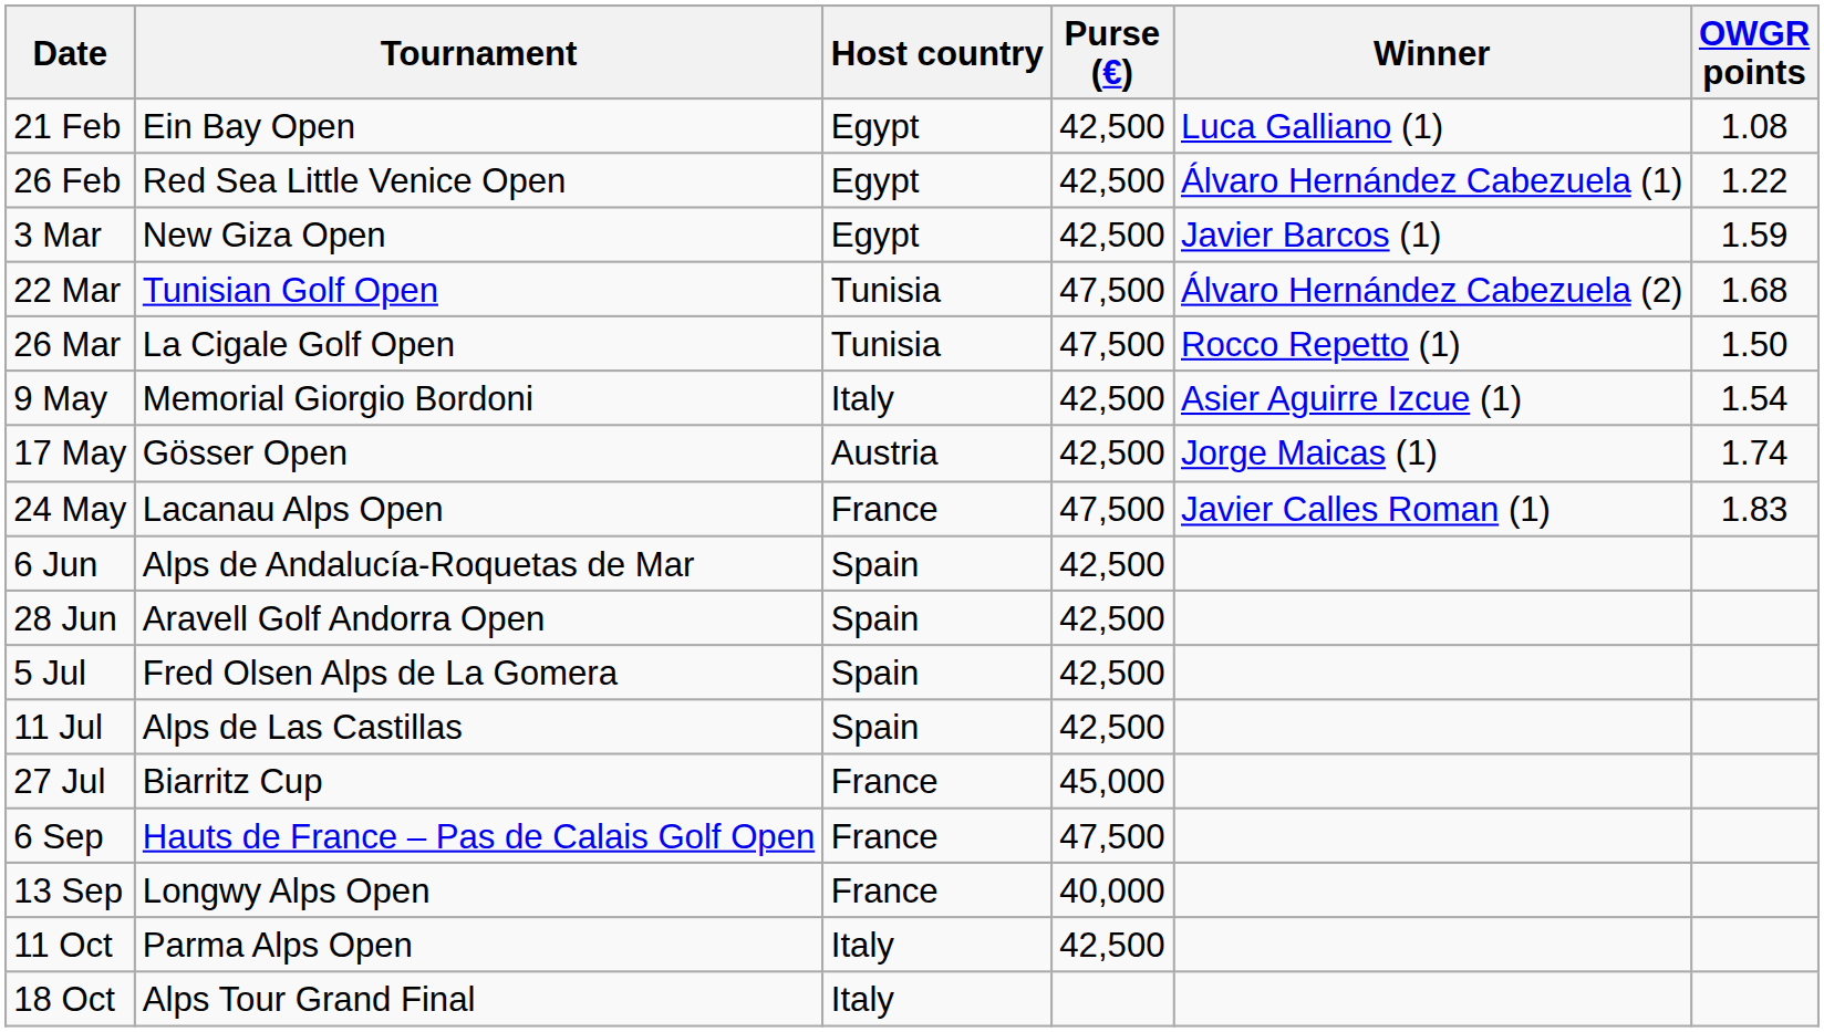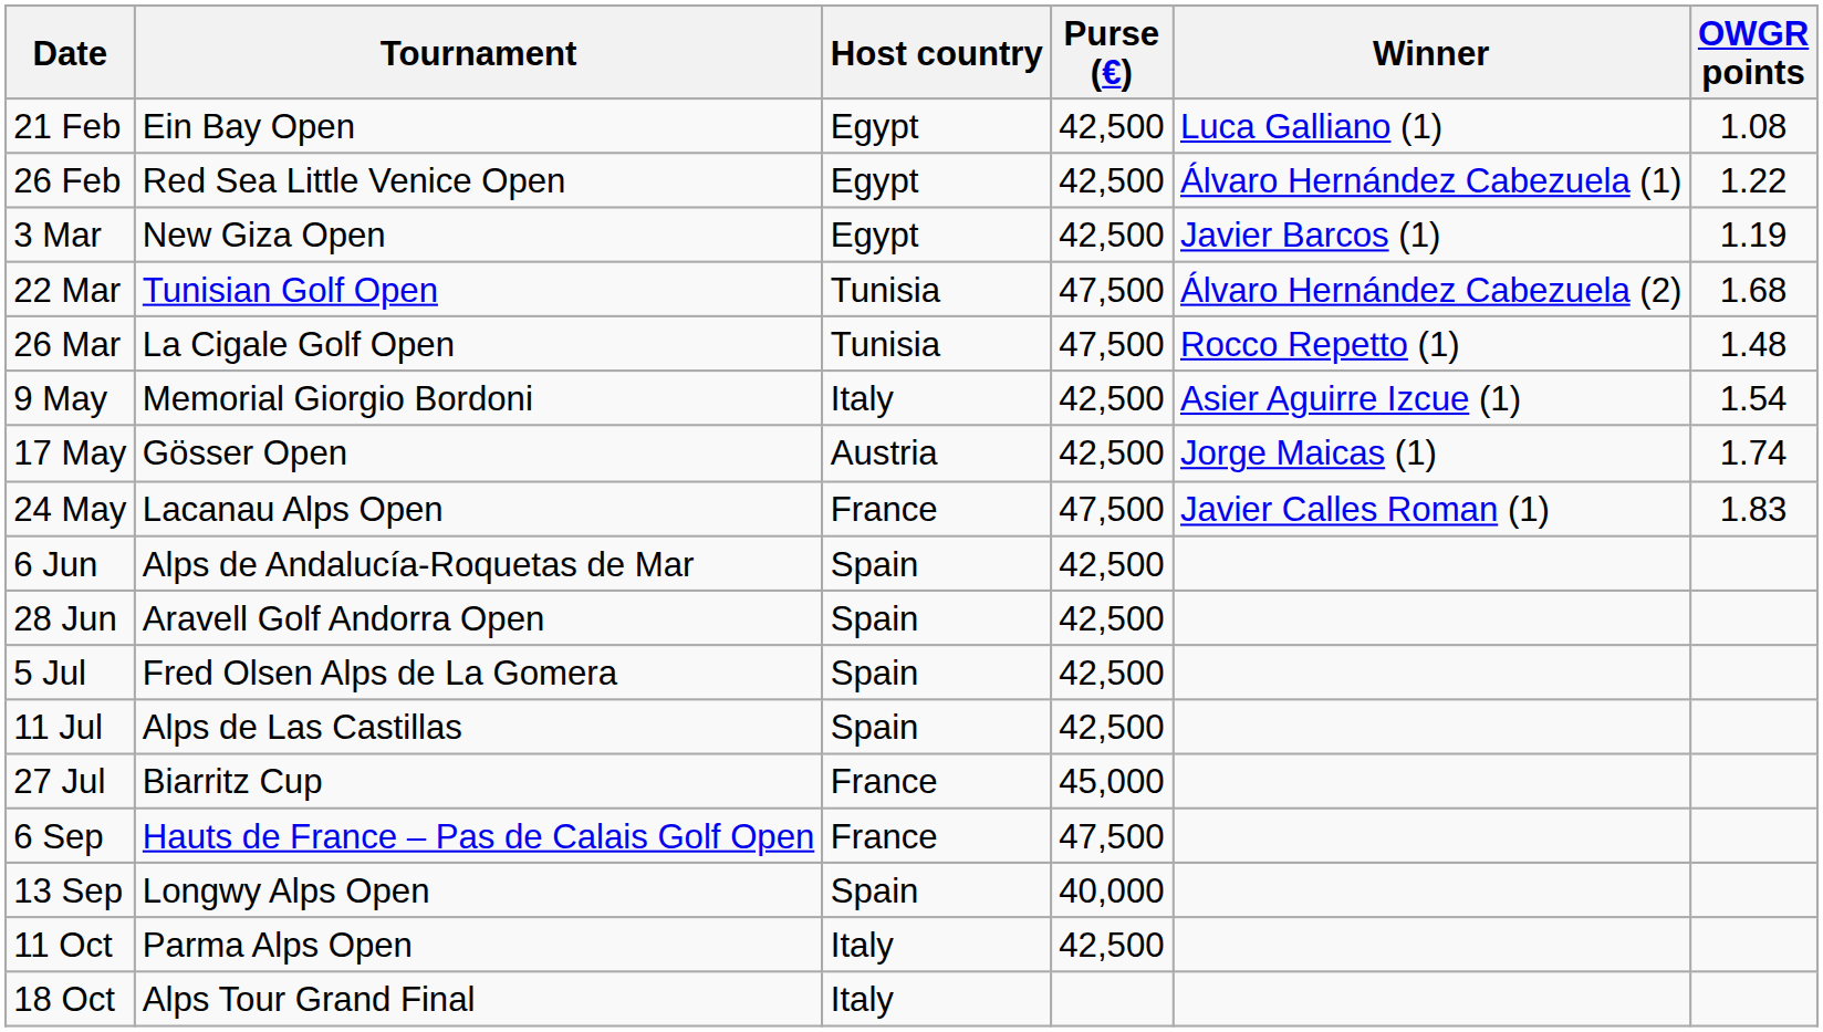 <table class="wikitable" style="font-size:95%;">
 <tr>
 <th>Date</th>
 <th>Tournament</th>
 <th>Host country</th>
 <th>Purse<br>(<a href='#'>€</a>)</th>
 <th>Winner</th>
 <th><a href='#'>OWGR</a><br>points</th>
 </tr>
 <tr>
 <td>21 Feb</td>
 <td>Ein Bay Open</td>
 <td>Egypt</td>
 <td align=right>42,500</td>
 <td> <a href='#'>Luca Galliano</a> (1)</td>
 <td align=center>1.08</td>
 </tr>
 <tr>
 <td>26 Feb</td>
 <td>Red Sea Little Venice Open</td>
 <td>Egypt</td>
 <td align=right>42,500</td>
 <td> <a href='#'>Álvaro Hernández Cabezuela</a> (1)</td>
 <td align=center>1.22</td>
 </tr>
 <tr>
 <td>3 Mar</td>
 <td>New Giza Open</td>
 <td>Egypt</td>
 <td align=right>42,500</td>
 <td> <a href='#'>Javier Barcos</a> (1)</td>
-<td align=center>1.59</td>
+<td align=center>1.19</td>
 </tr>
 <tr>
 <td>22 Mar</td>
 <td><a href='#'>Tunisian Golf Open</a></td>
 <td>Tunisia</td>
 <td align=right>47,500</td>
 <td> <a href='#'>Álvaro Hernández Cabezuela</a> (2)</td>
 <td align=center>1.68</td>
 </tr>
 <tr>
 <td>26 Mar</td>
 <td>La Cigale Golf Open</td>
 <td>Tunisia</td>
 <td align=right>47,500</td>
 <td> <a href='#'>Rocco Repetto</a> (1)</td>
-<td align=center>1.50</td>
+<td align=center>1.48</td>
 </tr>
 <tr>
 <td>9 May</td>
 <td>Memorial Giorgio Bordoni</td>
 <td>Italy</td>
 <td align=right>42,500</td>
 <td> <a href='#'>Asier Aguirre Izcue</a> (1)</td>
 <td align=center>1.54</td>
 </tr>
 <tr>
 <td>17 May</td>
 <td>Gösser Open</td>
 <td>Austria</td>
 <td align=right>42,500</td>
 <td> <a href='#'>Jorge Maicas</a> (1)</td>
 <td align=center>1.74</td>
 </tr>
 <tr>
 <td>24 May</td>
 <td>Lacanau Alps Open</td>
 <td>France</td>
 <td align=right>47,500</td>
 <td> <a href='#'>Javier Calles Roman</a> (1)</td>
 <td align=center>1.83</td>
 </tr>
 <tr>
 <td>6 Jun</td>
 <td>Alps de Andalucía-Roquetas de Mar</td>
 <td>Spain</td>
 <td align=right>42,500</td>
 <td></td>
 <td align=center></td>
 </tr>
 <tr>
 <td>28 Jun</td>
 <td>Aravell Golf Andorra Open</td>
 <td>Spain</td>
 <td align=right>42,500</td>
 <td></td>
 <td align=center></td>
 </tr>
 <tr>
 <td>5 Jul</td>
 <td>Fred Olsen Alps de La Gomera</td>
 <td>Spain</td>
 <td align=right>42,500</td>
 <td></td>
 <td align=center></td>
 </tr>
 <tr>
 <td>11 Jul</td>
 <td>Alps de Las Castillas</td>
 <td>Spain</td>
 <td align=right>42,500</td>
 <td></td>
 <td align=center></td>
 </tr>
 <tr>
 <td>27 Jul</td>
 <td>Biarritz Cup</td>
 <td>France</td>
 <td align=right>45,000</td>
 <td></td>
 <td align=center></td>
 </tr>
 <tr>
 <td>6 Sep</td>
 <td><a href='#'>Hauts de France – Pas de Calais Golf Open</a></td>
 <td>France</td>
 <td align=right>47,500</td>
 <td></td>
 <td align=center></td>
 </tr>
 <tr>
 <td>13 Sep</td>
 <td>Longwy Alps Open</td>
-<td>France</td>
+<td>Spain</td>
 <td align=right>40,000</td>
 <td></td>
 <td align=center></td>
 </tr>
 <tr>
 <td>11 Oct</td>
 <td>Parma Alps Open</td>
 <td>Italy</td>
 <td align=right>42,500</td>
 <td></td>
 <td align=center></td>
 </tr>
 <tr>
 <td>18 Oct</td>
 <td>Alps Tour Grand Final</td>
 <td>Italy</td>
 <td align=right></td>
 <td></td>
 <td align=center></td>
 </tr>
 </table>
